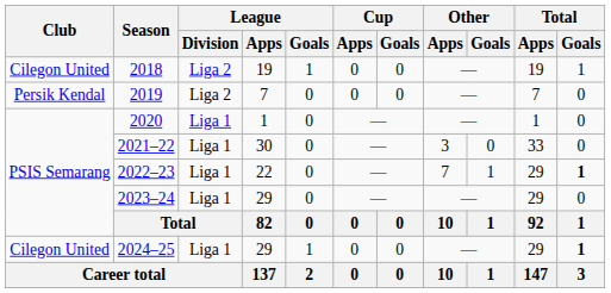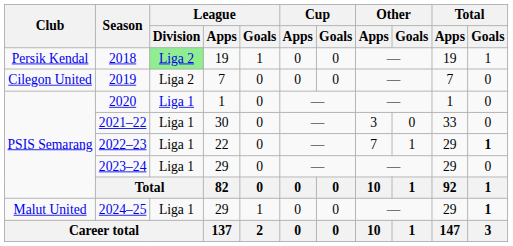 <table class="wikitable" style="text-align:center">
 <tr>
 <th rowspan="2">Club</th>
 <th rowspan="2">Season</th>
 <th colspan="3">League</th>
 <th colspan="2">Cup</th>
 <th colspan="2">Other</th>
 <th colspan="2">Total</th>
 </tr>
 <tr>
 <th>Division</th>
 <th>Apps</th>
 <th>Goals</th>
 <th>Apps</th>
 <th>Goals</th>
 <th>Apps</th>
 <th>Goals</th>
 <th>Apps</th>
 <th>Goals</th>
 </tr>
 <tr>
-<td rowspan="1"><a href='#'>Cilegon United</a></td>
+<td rowspan="1"><a href='#'>Persik Kendal</a></td>
 <td><a href='#'>2018</a></td>
-<td><a href='#'>Liga 2</a></td>
+<td style="background: lightgreen;"><a href='#'>Liga 2</a></td>
 <td>19</td>
 <td>1</td>
 <td>0</td>
 <td>0</td>
 <td colspan="2">—</td>
 <td>19</td>
 <td>1</td>
 </tr>
 <tr>
-<td rowspan="1"><a href='#'>Persik Kendal</a></td>
+<td rowspan="1"><a href='#'>Cilegon United</a></td>
 <td><a href='#'>2019</a></td>
 <td>Liga 2</td>
 <td>7</td>
 <td>0</td>
 <td>0</td>
 <td>0</td>
 <td colspan="2">—</td>
 <td>7</td>
 <td>0</td>
 </tr>
 <tr>
 <td rowspan="5"><a href='#'>PSIS Semarang</a></td>
 <td><a href='#'>2020</a></td>
 <td><a href='#'>Liga 1</a></td>
 <td>1</td>
 <td>0</td>
 <td colspan="2">—</td>
 <td colspan="2">—</td>
 <td>1</td>
 <td>0</td>
 </tr>
 <tr>
 <td><a href='#'>2021–22</a></td>
 <td>Liga 1</td>
 <td>30</td>
 <td>0</td>
 <td colspan="2">—</td>
 <td>3</td>
 <td>0</td>
 <td>33</td>
 <td>0</td>
 </tr>
 <tr>
 <td><a href='#'>2022–23</a></td>
 <td>Liga 1</td>
 <td>22</td>
 <td>0</td>
 <td colspan="2">—</td>
 <td>7</td>
 <td>1</td>
 <td>29</td>
 <td><strong>1</strong></td>
 </tr>
 <tr>
 <td><a href='#'>2023–24</a></td>
 <td>Liga 1</td>
 <td>29</td>
 <td>0</td>
 <td colspan="2">—</td>
 <td colspan="2">—</td>
 <td>29</td>
 <td>0</td>
 </tr>
 <tr>
 <th colspan="2">Total</th>
 <th>82</th>
 <th>0</th>
 <th>0</th>
 <th>0</th>
 <th>10</th>
 <th>1</th>
 <th>92</th>
 <th>1</th>
 </tr>
 <tr>
-<td rowspan="1"><a href='#'>Cilegon United</a></td>
+<td rowspan="1"><a href='#'>Malut United</a></td>
 <td><a href='#'>2024–25</a></td>
 <td>Liga 1</td>
 <td>29</td>
 <td>1</td>
 <td>0</td>
 <td>0</td>
 <td colspan="2">—</td>
 <td>29</td>
 <td><strong>1</strong></td>
 </tr>
 <tr>
 <th colspan="3">Career total</th>
 <th>137</th>
 <th>2</th>
 <th>0</th>
 <th>0</th>
 <th>10</th>
 <th>1</th>
 <th>147</th>
 <th>3</th>
 </tr>
 </table>
